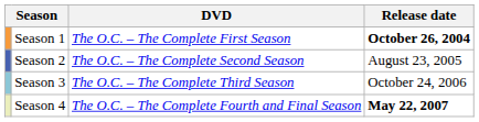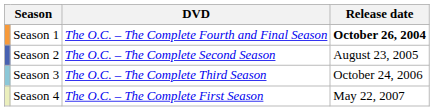 <table class="wikitable" style="background:#fff; margin-left:15px;">
 <tr>
 <th colspan="2">Season</th>
 <th>DVD</th>
 <th>Release date</th>
 </tr>
 <tr>
 <td style="background:#f79a3a;"></td>
 <td>Season 1</td>
-<td><a href='#'><em>The O.C. – The Complete First Season</em></a></td>
+<td><a href='#'><em>The O.C. – The Complete Fourth and Final Season</em></a></td>
 <td><strong>October 26, 2004</strong></td>
 </tr>
 <tr>
 <td style="background:#4761b1;"></td>
 <td>Season 2</td>
 <td><a href='#'><em>The O.C. – The Complete Second Season</em></a></td>
 <td>August 23, 2005</td>
 </tr>
 <tr>
 <td style="background:#8bc7d7;"></td>
 <td>Season 3</td>
 <td><a href='#'><em>The O.C. – The Complete Third Season</em></a></td>
 <td>October 24, 2006</td>
 </tr>
 <tr>
 <td style="background:#ebefbd;"></td>
 <td>Season 4</td>
-<td><a href='#'><em>The O.C. – The Complete Fourth and Final Season</em></a></td>
-<td><strong>May 22, 2007</strong></td>
+<td><a href='#'><em>The O.C. – The Complete First Season</em></a></td>
+<td>May 22, 2007</td>
 </tr>
 </table>
